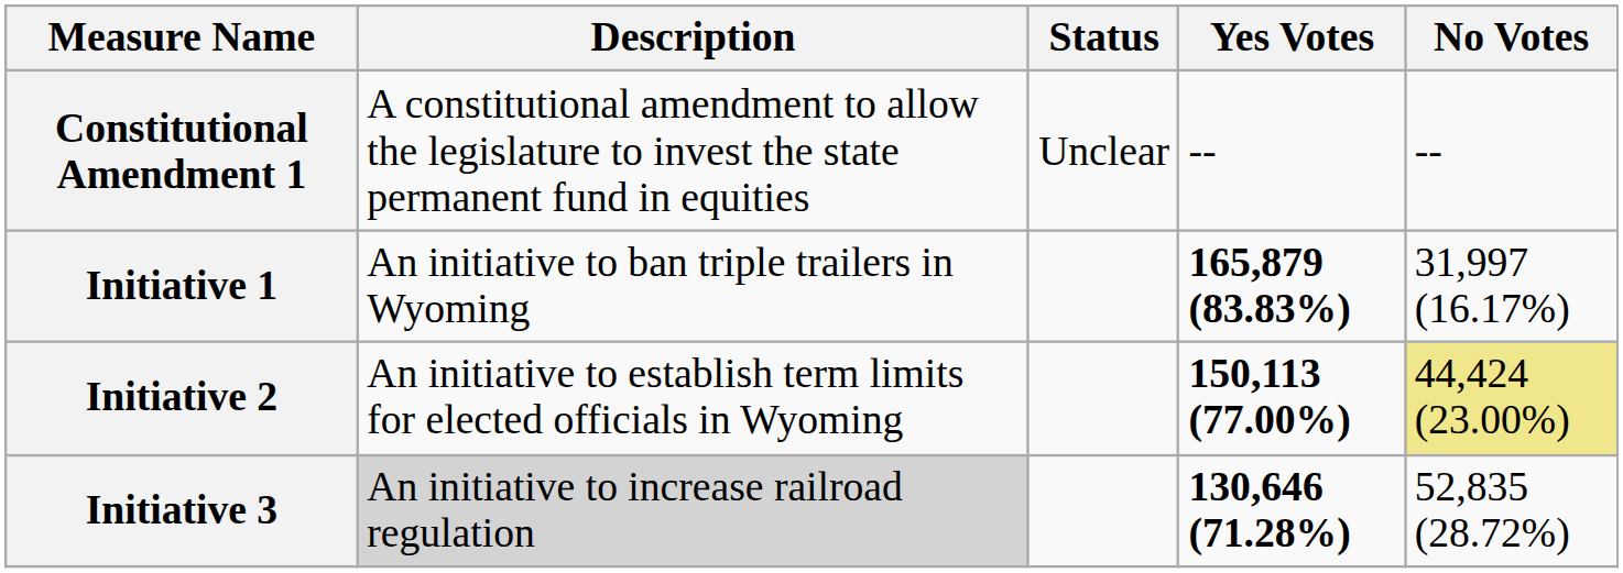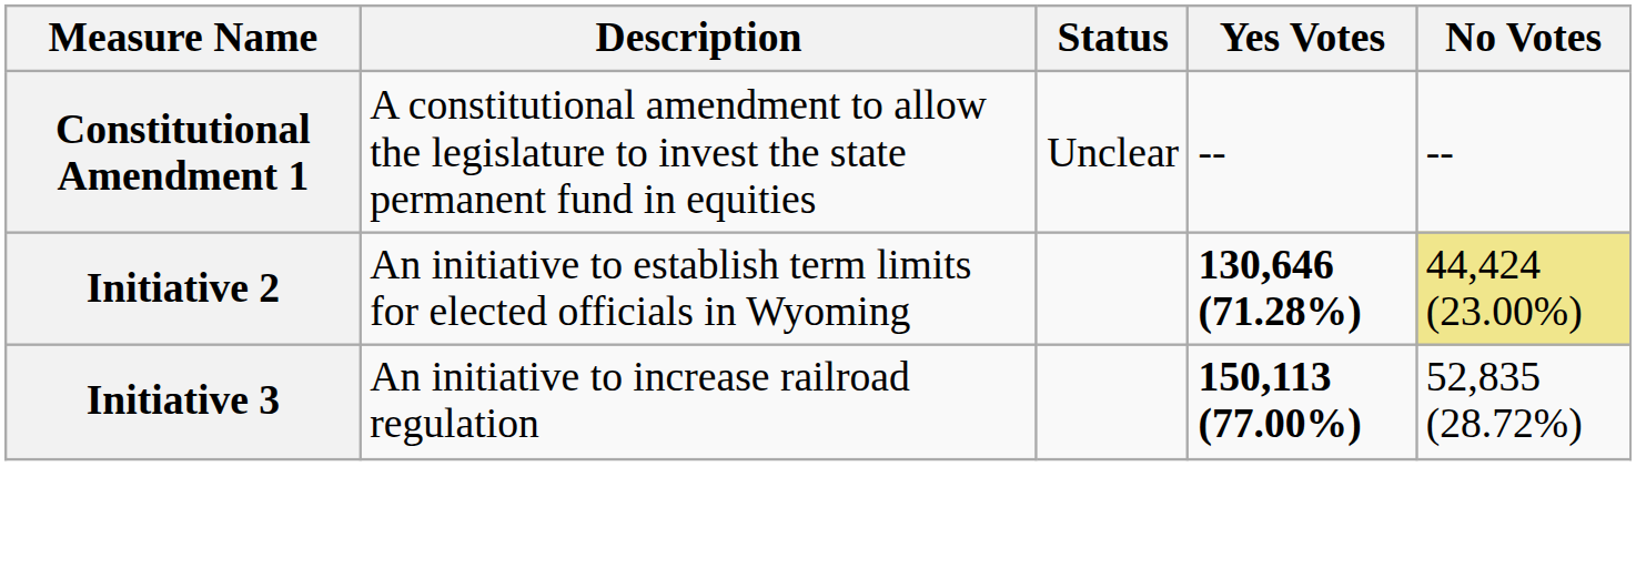 <table class="wikitable sortable plainrowheaders" style="width:100%">
 <tr>
 <th scope="col">Measure Name</th>
 <th scope="col">Description</th>
 <th scope="col">Status</th>
 <th scope="col">Yes Votes</th>
 <th scope="col">No Votes</th>
 </tr>
 <tr>
 <th scope=row>Constitutional Amendment 1</th>
 <td>A constitutional amendment to allow the legislature to invest the state permanent fund in equities</td>
 <td>Unclear</td>
 <td>--</td>
 <td>--</td>
 </tr>
 <tr>
-<th scope=row>Initiative 1</th>
-<td>An initiative to ban triple trailers in Wyoming</td>
-<td></td>
-<td><strong>165,879 (83.83%)</strong></td>
-<td>31,997 (16.17%)</td>
-</tr>
-<tr>
 <th scope=row>Initiative 2</th>
 <td>An initiative to establish term limits for elected officials in Wyoming</td>
 <td></td>
-<td><strong>150,113 (77.00%)</strong></td>
+<td><strong>130,646 (71.28%)</strong></td>
 <td style="background: khaki;">44,424 (23.00%)</td>
 </tr>
 <tr>
 <th scope=row>Initiative 3</th>
-<td style="background: lightgrey;">An initiative to increase railroad regulation</td>
+<td>An initiative to increase railroad regulation</td>
 <td></td>
-<td><strong>130,646 (71.28%)</strong></td>
+<td><strong>150,113 (77.00%)</strong></td>
 <td>52,835 (28.72%)</td>
 </tr>
 </table>
